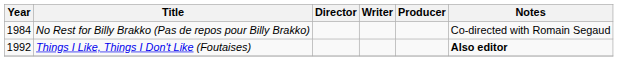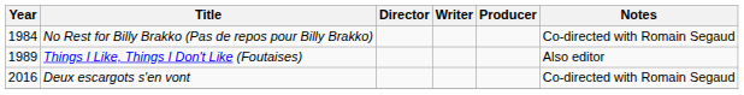 <table class="wikitable">
 <tr>
 <th>Year</th>
 <th>Title</th>
 <th>Director</th>
 <th>Writer</th>
 <th>Producer</th>
 <th>Notes</th>
 </tr>
 <tr>
 <td>1984</td>
 <td><em>No Rest for Billy Brakko (Pas de repos pour Billy Brakko)</em></td>
 <td></td>
 <td></td>
 <td></td>
 <td>Co-directed with Romain Segaud</td>
 </tr>
 <tr>
-<td>1992</td>
+<td>1989</td>
 <td><em><a href='#'>Things I Like, Things I Don't Like</a> (Foutaises)</em></td>
 <td></td>
 <td></td>
 <td></td>
-<td><strong>Also editor</strong></td>
+<td>Also editor</td>
+</tr>
+<tr>
+<td>2016</td>
+<td><em>Deux escargots s'en vont</em></td>
+<td></td>
+<td></td>
+<td></td>
+<td>Co-directed with Romain Segaud</td>
 </tr>
 <tr>
 </tr>
 </table>
